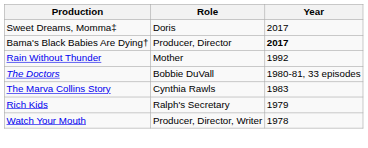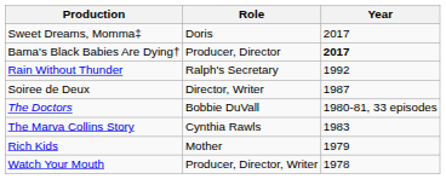 <table class="wikitable sortable">
 <tr>
 <th>Production</th>
 <th>Role</th>
 <th>Year</th>
 </tr>
 <tr>
 <td>Sweet Dreams, Momma‡</td>
 <td>Doris</td>
 <td>2017</td>
 </tr>
 <tr>
 <td>Bama's Black Babies Are Dying†</td>
 <td>Producer, Director</td>
 <td><strong>2017</strong></td>
 </tr>
 <tr>
 <td><a href='#'>Rain Without Thunder</a></td>
-<td>Mother</td>
+<td>Ralph's Secretary</td>
 <td>1992</td>
+</tr>
+<tr>
+<td>Soiree de Deux</td>
+<td>Director, Writer</td>
+<td>1987</td>
 </tr>
 <tr>
 <td><em><a href='#'>The Doctors</a></em></td>
 <td>Bobbie DuVall</td>
 <td>1980-81, 33 episodes</td>
 </tr>
 <tr>
 <td><a href='#'>The Marva Collins Story</a></td>
 <td>Cynthia Rawls</td>
 <td>1983</td>
 </tr>
 <tr>
 <td><a href='#'>Rich Kids</a></td>
-<td>Ralph's Secretary</td>
+<td>Mother</td>
 <td>1979</td>
 </tr>
 <tr>
 <td><a href='#'>Watch Your Mouth</a></td>
 <td>Producer, Director, Writer</td>
 <td>1978</td>
 </tr>
 </table>
